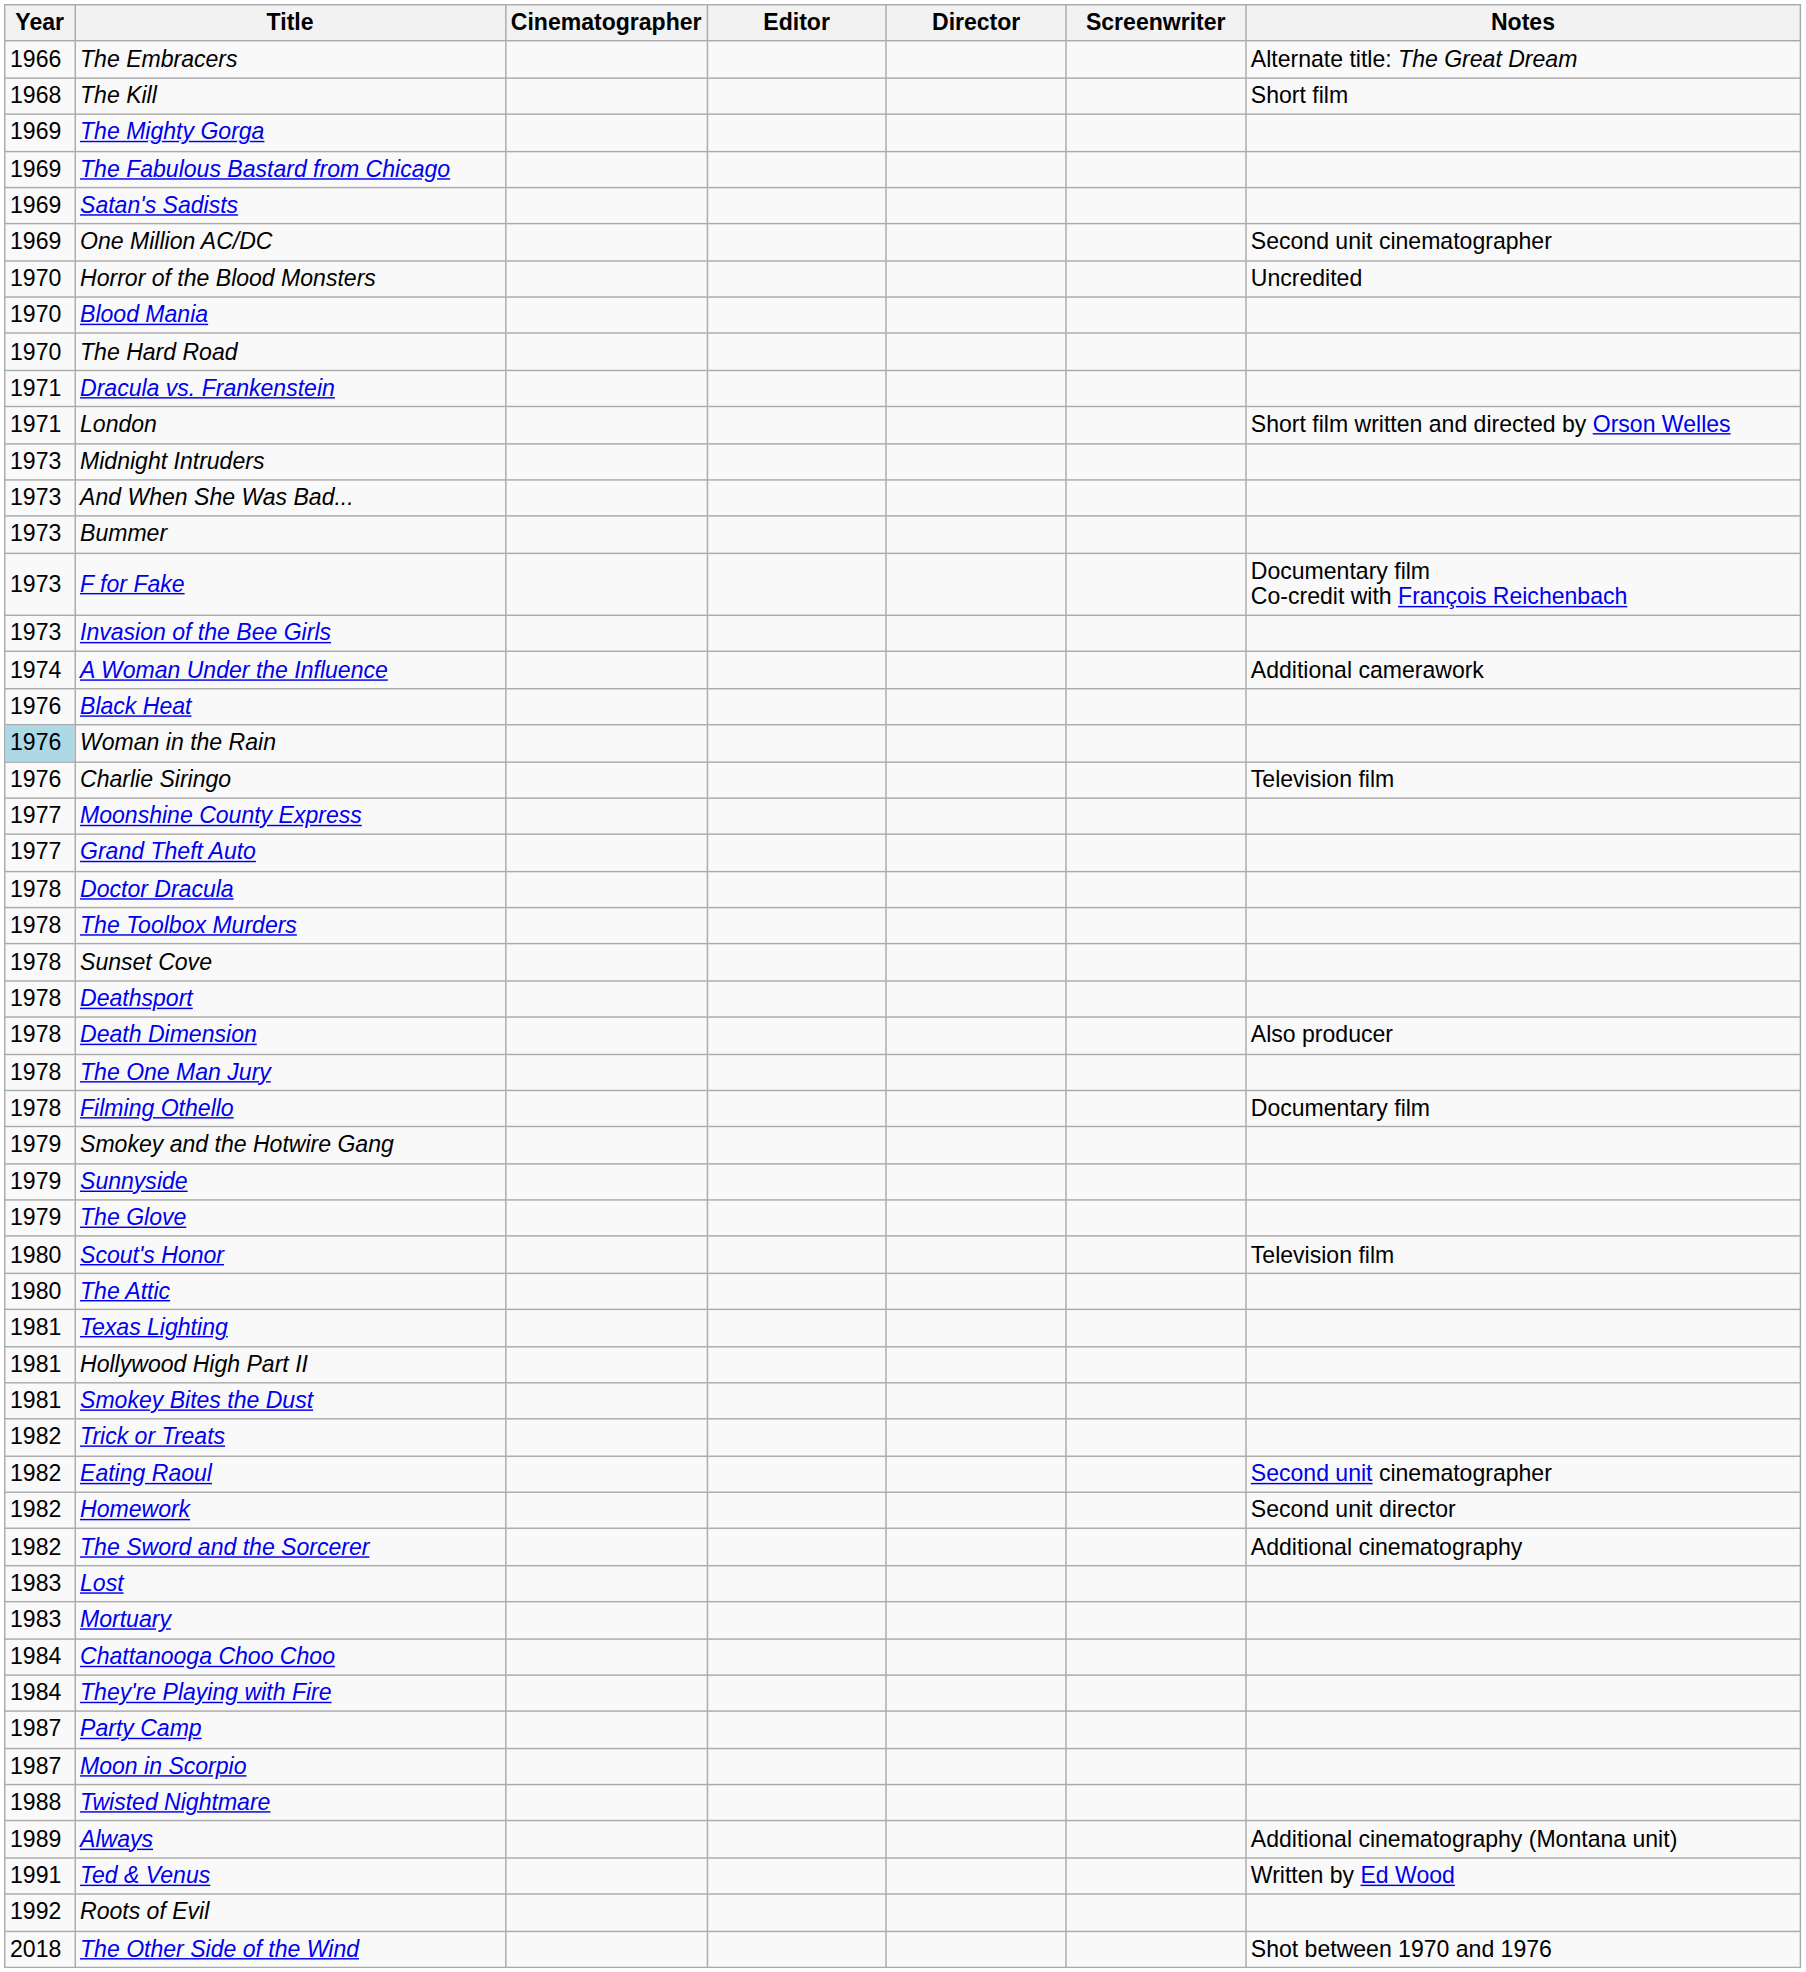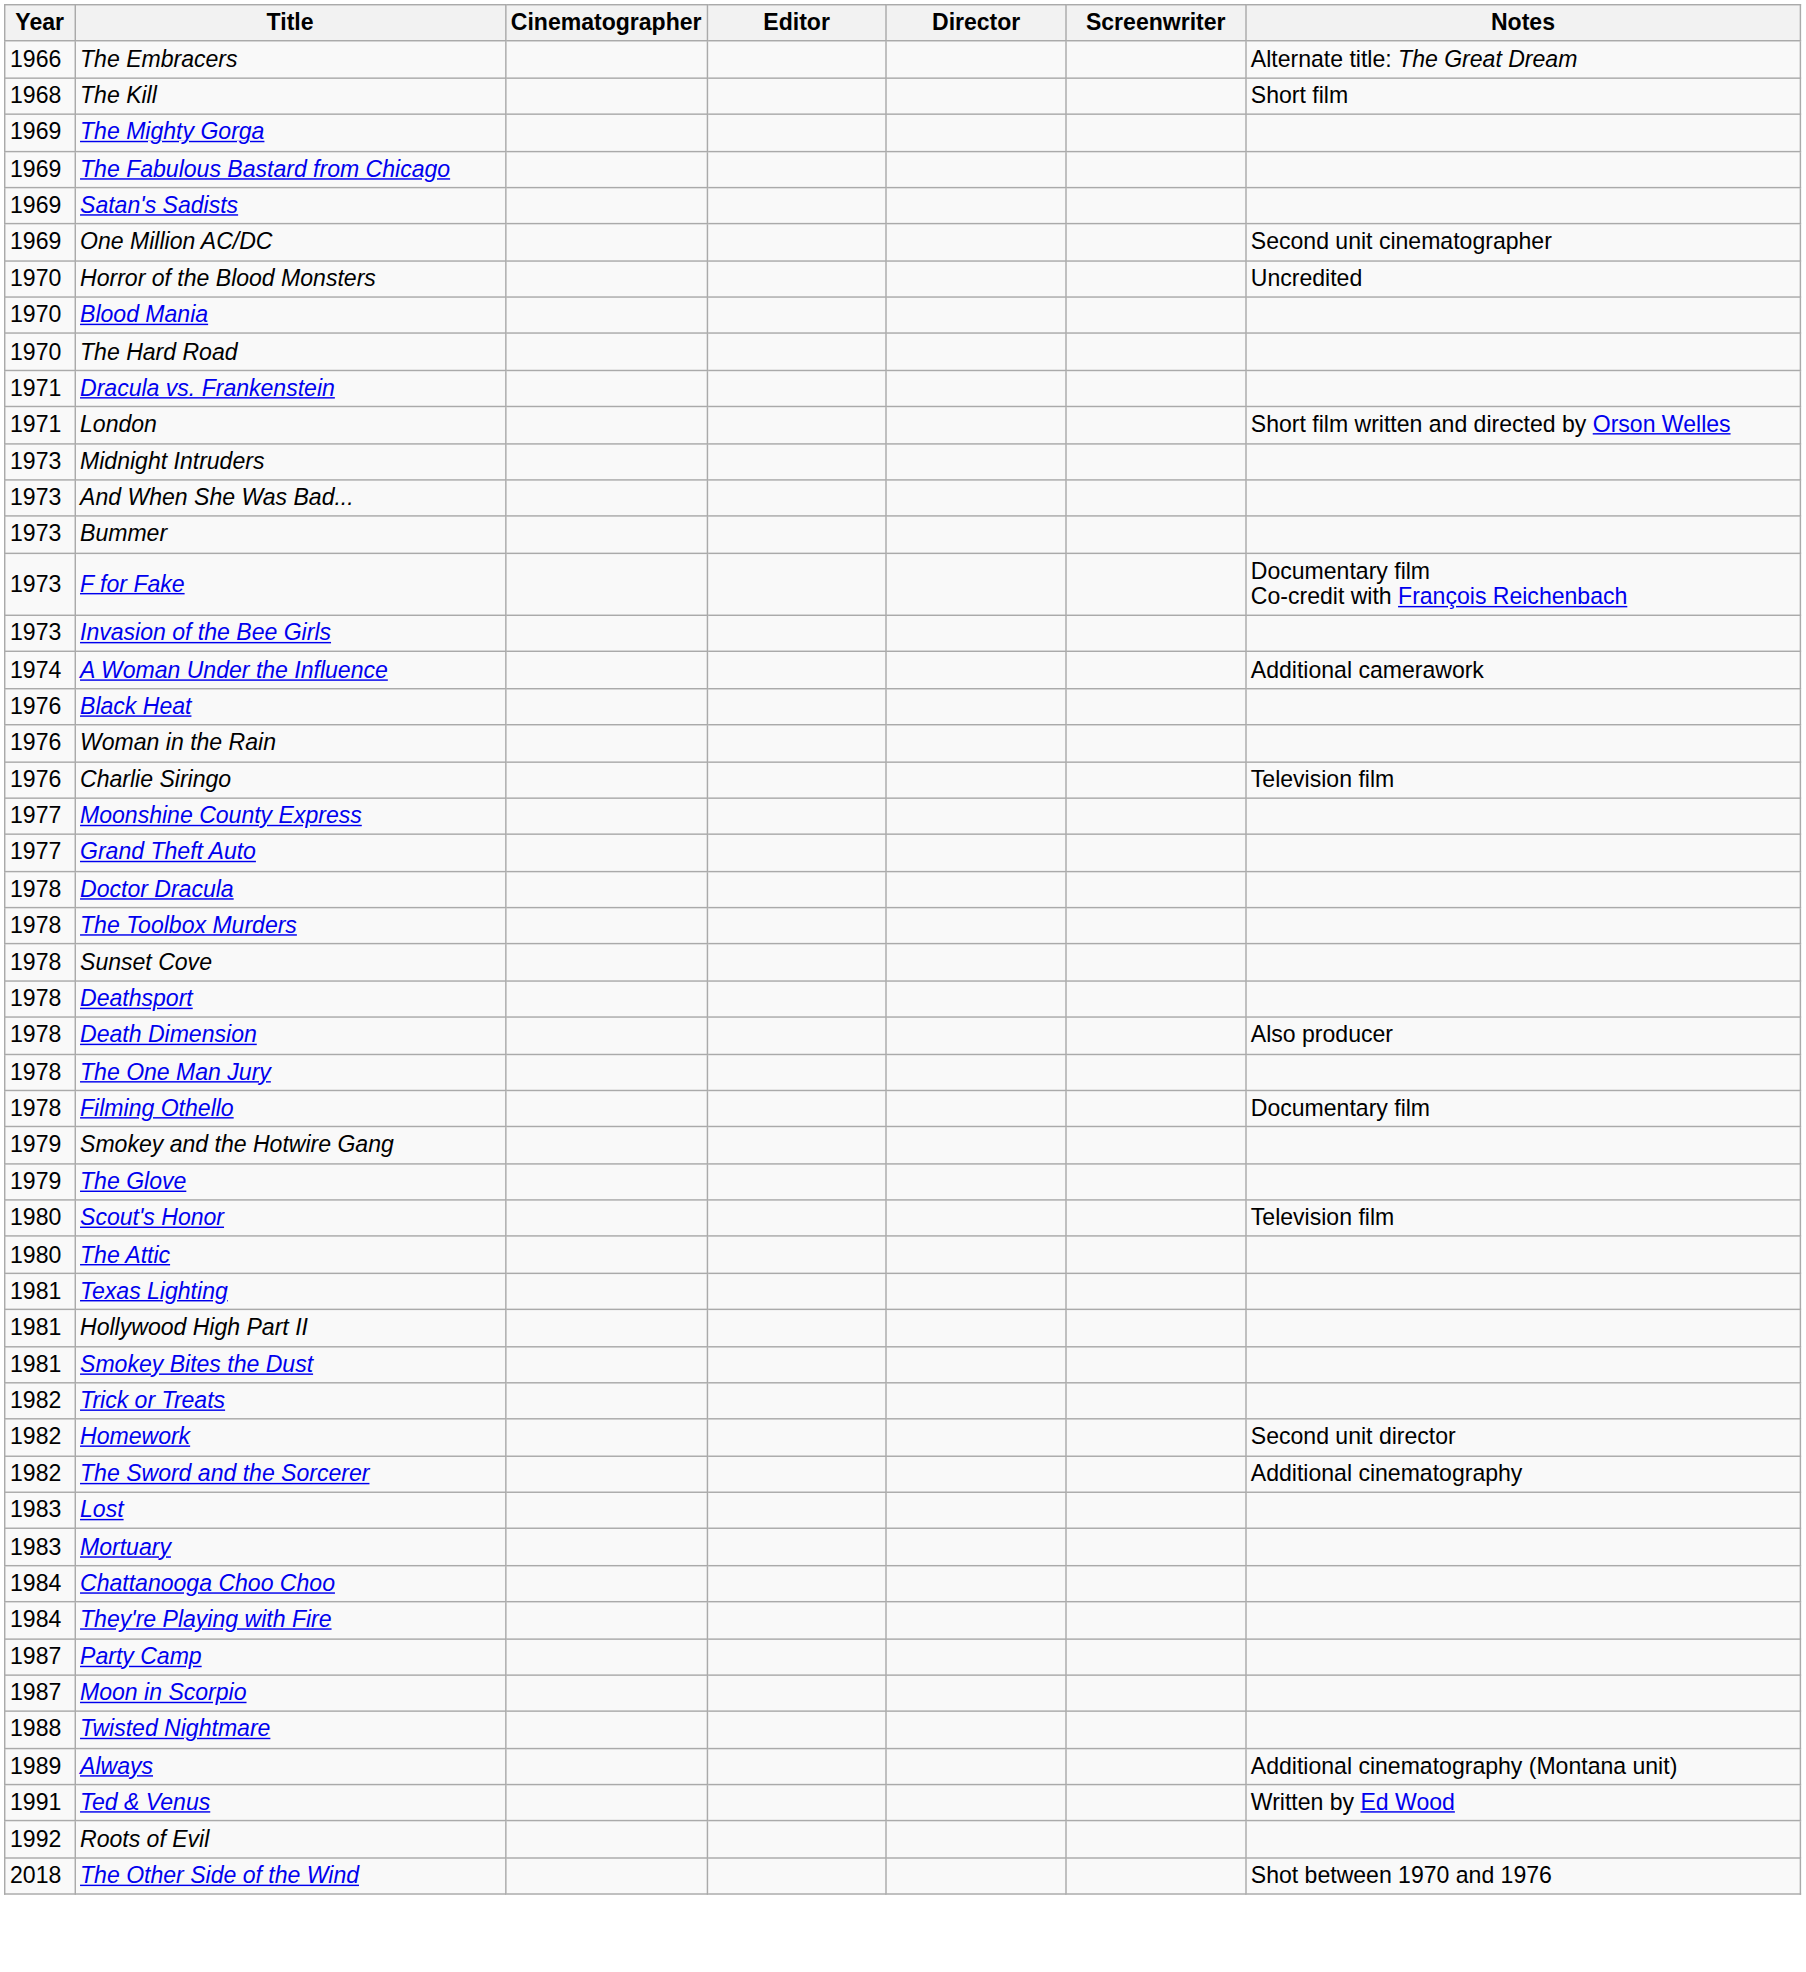 <table class="wikitable sortable">
 <tr>
 <th>Year</th>
 <th>Title</th>
 <th style="width:6%">Cinematographer</th>
 <th style="width:10%">Editor</th>
 <th style="width:10%">Director</th>
 <th style="width:10%">Screenwriter</th>
 <th>Notes</th>
 </tr>
 <tr>
 <td>1966</td>
 <td><em>The Embracers</em></td>
 <td></td>
 <td></td>
 <td></td>
 <td></td>
 <td>Alternate title: <em>The Great Dream</em></td>
 </tr>
 <tr>
 <td>1968</td>
 <td><em>The Kill</em></td>
 <td></td>
 <td></td>
 <td></td>
 <td></td>
 <td>Short film</td>
 </tr>
 <tr>
 <td>1969</td>
 <td><em><a href='#'>The Mighty Gorga</a></em></td>
 <td></td>
 <td></td>
 <td></td>
 <td></td>
 <td></td>
 </tr>
 <tr>
 <td>1969</td>
 <td><em><a href='#'>The Fabulous Bastard from Chicago</a></em></td>
 <td></td>
 <td></td>
 <td></td>
 <td></td>
 <td></td>
 </tr>
 <tr>
 <td>1969</td>
 <td><em><a href='#'>Satan's Sadists</a></em></td>
 <td></td>
 <td></td>
 <td></td>
 <td></td>
 <td></td>
 </tr>
 <tr>
 <td>1969</td>
 <td><em>One Million AC/DC</em></td>
 <td></td>
 <td></td>
 <td></td>
 <td></td>
 <td>Second unit cinematographer</td>
 </tr>
 <tr>
 <td>1970</td>
 <td><em>Horror of the Blood Monsters</em></td>
 <td></td>
 <td></td>
 <td></td>
 <td></td>
 <td>Uncredited</td>
 </tr>
 <tr>
 <td>1970</td>
 <td><em><a href='#'>Blood Mania</a></em></td>
 <td></td>
 <td></td>
 <td></td>
 <td></td>
 <td></td>
 </tr>
 <tr>
 <td>1970</td>
 <td><em>The Hard Road</em></td>
 <td></td>
 <td></td>
 <td></td>
 <td></td>
 <td></td>
 </tr>
 <tr>
 <td>1971</td>
 <td><em><a href='#'>Dracula vs. Frankenstein</a></em></td>
 <td></td>
 <td></td>
 <td></td>
 <td></td>
 <td></td>
 </tr>
 <tr>
 <td>1971</td>
 <td><em>London</em></td>
 <td></td>
 <td></td>
 <td></td>
 <td></td>
 <td>Short film written and directed by <a href='#'>Orson Welles</a></td>
 </tr>
 <tr>
 <td>1973</td>
 <td><em>Midnight Intruders</em></td>
 <td></td>
 <td></td>
 <td></td>
 <td></td>
 <td></td>
 </tr>
 <tr>
 <td>1973</td>
 <td><em>And When She Was Bad...</em></td>
 <td></td>
 <td></td>
 <td></td>
 <td></td>
 <td></td>
 </tr>
 <tr>
 <td>1973</td>
 <td><em>Bummer</em></td>
 <td></td>
 <td></td>
 <td></td>
 <td></td>
 <td></td>
 </tr>
 <tr>
 <td>1973</td>
 <td><em><a href='#'>F for Fake</a></em></td>
 <td></td>
 <td></td>
 <td></td>
 <td></td>
 <td>Documentary film<br>Co-credit with <a href='#'>François Reichenbach</a></td>
 </tr>
 <tr>
 <td>1973</td>
 <td><em><a href='#'>Invasion of the Bee Girls</a></em></td>
 <td></td>
 <td></td>
 <td></td>
 <td></td>
 <td></td>
 </tr>
 <tr>
 <td>1974</td>
 <td><em><a href='#'>A Woman Under the Influence</a></em></td>
 <td></td>
 <td></td>
 <td></td>
 <td></td>
 <td>Additional camerawork</td>
 </tr>
 <tr>
 <td>1976</td>
 <td><em><a href='#'>Black Heat</a></em></td>
 <td></td>
 <td></td>
 <td></td>
 <td></td>
 <td></td>
 </tr>
 <tr>
-<td style="background: lightblue;">1976</td>
+<td>1976</td>
 <td><em>Woman in the Rain </em></td>
 <td></td>
 <td></td>
 <td></td>
 <td></td>
 <td></td>
 </tr>
 <tr>
 <td>1976</td>
 <td><em>Charlie Siringo</em></td>
 <td></td>
 <td></td>
 <td></td>
 <td></td>
 <td>Television film</td>
 </tr>
 <tr>
 <td>1977</td>
 <td><em><a href='#'>Moonshine County Express</a></em></td>
 <td></td>
 <td></td>
 <td></td>
 <td></td>
 <td></td>
 </tr>
 <tr>
 <td>1977</td>
 <td><em><a href='#'>Grand Theft Auto</a></em></td>
 <td></td>
 <td></td>
 <td></td>
 <td></td>
 <td></td>
 </tr>
 <tr>
 <td>1978</td>
 <td><em><a href='#'>Doctor Dracula</a></em></td>
 <td></td>
 <td></td>
 <td></td>
 <td></td>
 <td></td>
 </tr>
 <tr>
 <td>1978</td>
 <td><em><a href='#'>The Toolbox Murders</a></em></td>
 <td></td>
 <td></td>
 <td></td>
 <td></td>
 <td></td>
 </tr>
 <tr>
 <td>1978</td>
 <td><em>Sunset Cove</em></td>
 <td></td>
 <td></td>
 <td></td>
 <td></td>
 <td></td>
 </tr>
 <tr>
 <td>1978</td>
 <td><em><a href='#'>Deathsport</a></em></td>
 <td></td>
 <td></td>
 <td></td>
 <td></td>
 <td></td>
 </tr>
 <tr>
 <td>1978</td>
 <td><em><a href='#'>Death Dimension</a></em></td>
 <td></td>
 <td></td>
 <td></td>
 <td></td>
 <td>Also producer</td>
 </tr>
 <tr>
 <td>1978</td>
 <td><em><a href='#'>The One Man Jury</a></em></td>
 <td></td>
 <td></td>
 <td></td>
 <td></td>
 <td></td>
 </tr>
 <tr>
 <td>1978</td>
 <td><em><a href='#'>Filming Othello</a></em></td>
 <td></td>
 <td></td>
 <td></td>
 <td></td>
 <td>Documentary film</td>
 </tr>
 <tr>
 <td>1979</td>
 <td><em>Smokey and the Hotwire Gang</em></td>
 <td></td>
 <td></td>
 <td></td>
 <td></td>
 <td></td>
 </tr>
 <tr>
 <td>1979</td>
-<td><em><a href='#'>Sunnyside</a></em></td>
-<td></td>
-<td></td>
-<td></td>
-<td></td>
-<td></td>
-</tr>
-<tr>
-<td>1979</td>
 <td><em><a href='#'>The Glove</a></em></td>
 <td></td>
 <td></td>
 <td></td>
 <td></td>
 <td></td>
 </tr>
 <tr>
 <td>1980</td>
 <td><em><a href='#'>Scout's Honor</a></em></td>
 <td></td>
 <td></td>
 <td></td>
 <td></td>
 <td>Television film</td>
 </tr>
 <tr>
 <td>1980</td>
 <td><em><a href='#'>The Attic</a></em></td>
 <td></td>
 <td></td>
 <td></td>
 <td></td>
 <td></td>
 </tr>
 <tr>
 <td>1981</td>
 <td><em><a href='#'>Texas Lighting</a></em></td>
 <td></td>
 <td></td>
 <td></td>
 <td></td>
 <td></td>
 </tr>
 <tr>
 <td>1981</td>
 <td><em>Hollywood High Part II</em></td>
 <td></td>
 <td></td>
 <td></td>
 <td></td>
 <td></td>
 </tr>
 <tr>
 <td>1981</td>
 <td><em><a href='#'>Smokey Bites the Dust</a></em></td>
 <td></td>
 <td></td>
 <td></td>
 <td></td>
 <td></td>
 </tr>
 <tr>
 <td>1982</td>
 <td><em><a href='#'>Trick or Treats</a></em></td>
 <td></td>
 <td></td>
 <td></td>
 <td></td>
 <td></td>
-</tr>
-<tr>
-<td>1982</td>
-<td><em><a href='#'>Eating Raoul</a></em></td>
-<td></td>
-<td></td>
-<td></td>
-<td></td>
-<td><a href='#'>Second unit</a> cinematographer</td>
 </tr>
 <tr>
 <td>1982</td>
 <td><em><a href='#'>Homework</a></em></td>
 <td></td>
 <td></td>
 <td></td>
 <td></td>
 <td>Second unit director</td>
 </tr>
 <tr>
 <td>1982</td>
 <td><em><a href='#'>The Sword and the Sorcerer</a></em></td>
 <td></td>
 <td></td>
 <td></td>
 <td></td>
 <td>Additional cinematography</td>
 </tr>
 <tr>
 <td>1983</td>
 <td><em><a href='#'>Lost</a></em></td>
 <td></td>
 <td></td>
 <td></td>
 <td></td>
 <td></td>
 </tr>
 <tr>
 <td>1983</td>
 <td><em><a href='#'>Mortuary</a></em></td>
 <td></td>
 <td></td>
 <td></td>
 <td></td>
 <td></td>
 </tr>
 <tr>
 <td>1984</td>
 <td><em><a href='#'>Chattanooga Choo Choo</a></em></td>
 <td></td>
 <td></td>
 <td></td>
 <td></td>
 <td></td>
 </tr>
 <tr>
 <td>1984</td>
 <td><em><a href='#'>They're Playing with Fire</a></em></td>
 <td></td>
 <td></td>
 <td></td>
 <td></td>
 <td></td>
 </tr>
 <tr>
 <td>1987</td>
 <td><em><a href='#'>Party Camp</a></em></td>
 <td></td>
 <td></td>
 <td></td>
 <td></td>
 <td></td>
 </tr>
 <tr>
 <td>1987</td>
 <td><em><a href='#'>Moon in Scorpio</a></em></td>
 <td></td>
 <td></td>
 <td></td>
 <td></td>
 <td></td>
 </tr>
 <tr>
 <td>1988</td>
 <td><em><a href='#'>Twisted Nightmare</a></em></td>
 <td></td>
 <td></td>
 <td></td>
 <td></td>
 <td></td>
 </tr>
 <tr>
 <td>1989</td>
 <td><em><a href='#'>Always</a></em></td>
 <td></td>
 <td></td>
 <td></td>
 <td></td>
 <td>Additional cinematography (Montana unit)</td>
 </tr>
 <tr>
 <td>1991</td>
 <td><em><a href='#'>Ted & Venus</a></em></td>
 <td></td>
 <td></td>
 <td></td>
 <td></td>
 <td>Written by <a href='#'>Ed Wood</a></td>
 </tr>
 <tr>
 <td>1992</td>
 <td><em>Roots of Evil</em></td>
 <td></td>
 <td></td>
 <td></td>
 <td></td>
 <td></td>
 </tr>
 <tr>
 <td>2018</td>
 <td><em><a href='#'>The Other Side of the Wind</a></em></td>
 <td></td>
 <td></td>
 <td></td>
 <td></td>
 <td>Shot between 1970 and 1976</td>
 </tr>
 </table>
